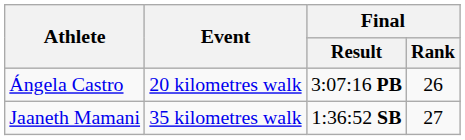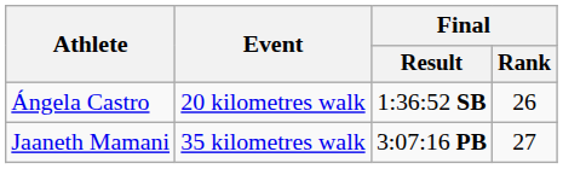 <table class=wikitable style=font-size:90%>
 <tr>
 <th rowspan=2>Athlete</th>
 <th rowspan=2>Event</th>
 <th colspan=2>Final</th>
 </tr>
 <tr style=font-size:95%>
 <th>Result</th>
 <th>Rank</th>
 </tr>
 <tr align=center>
 <td align=left><a href='#'>Ángela Castro</a></td>
 <td align=left><a href='#'>20 kilometres walk</a></td>
-<td>3:07:16 <strong>PB</strong></td>
+<td>1:36:52 <strong>SB</strong></td>
 <td>26</td>
 </tr>
 <tr align=center>
 <td align=left><a href='#'>Jaaneth Mamani</a></td>
 <td align=left><a href='#'>35 kilometres walk</a></td>
-<td>1:36:52 <strong>SB</strong></td>
+<td>3:07:16 <strong>PB</strong></td>
 <td>27</td>
 </tr>
 </table>
